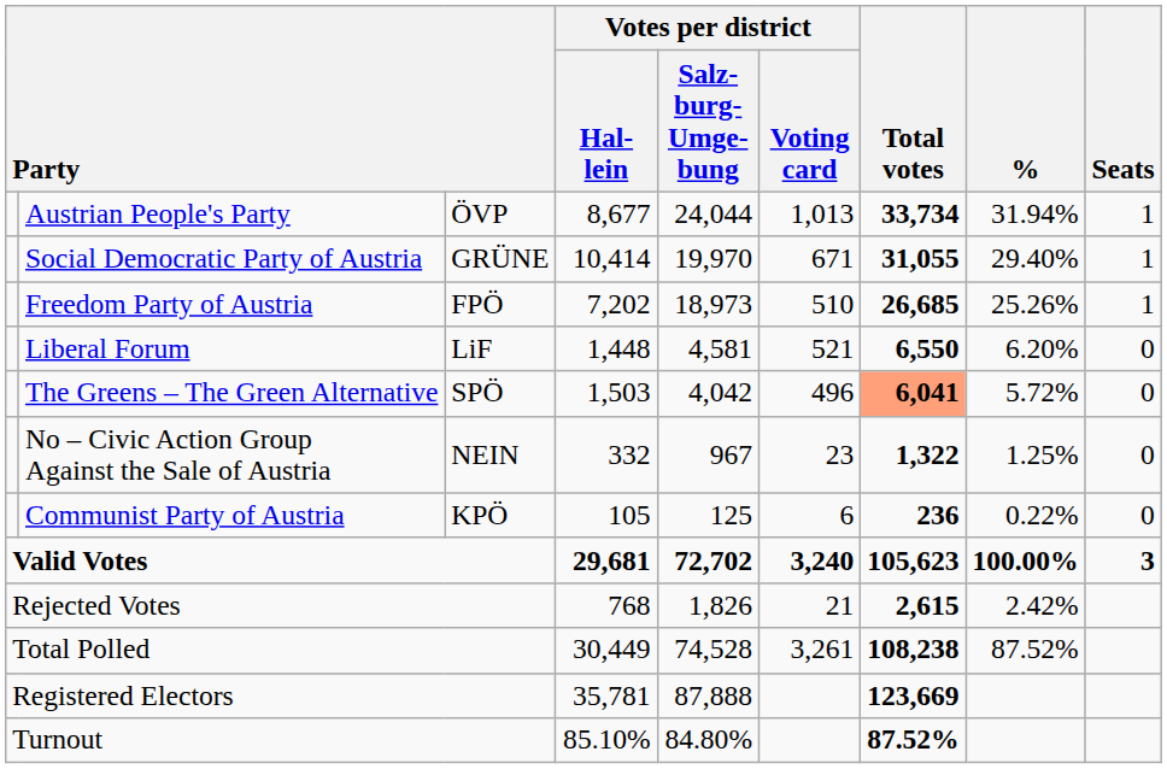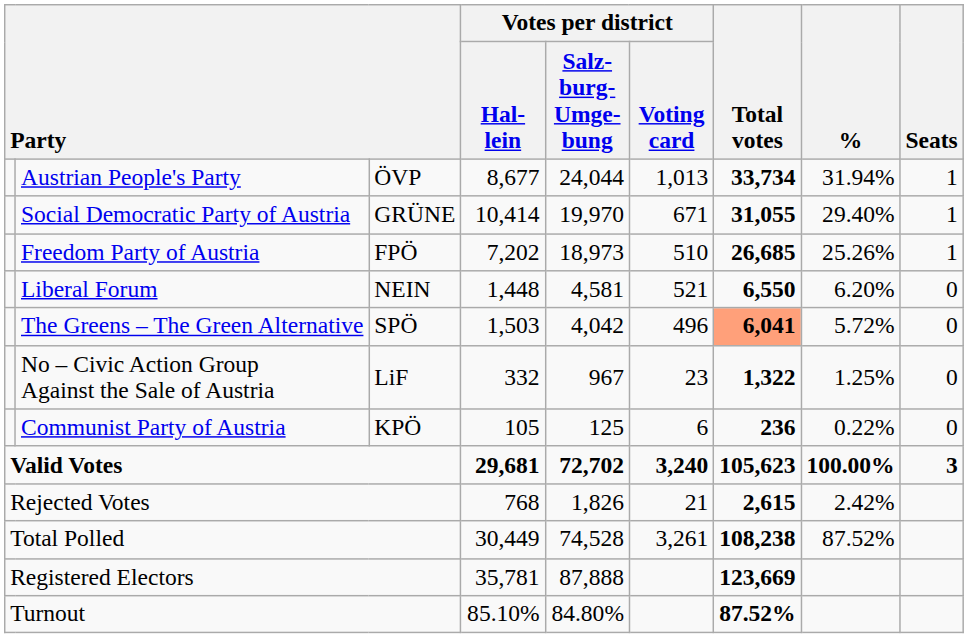 <table class="wikitable" border="1" style="text-align:right;">
 <tr>
 <th style="text-align:left;" valign=bottom rowspan=2 colspan=3>Party</th>
 <th colspan=3>Votes per district</th>
 <th align=center valign=bottom rowspan=2 width="50">Total<br>votes</th>
 <th align=center valign=bottom rowspan=2 width="50">%</th>
 <th align=center valign=bottom rowspan=2>Seats</th>
 </tr>
 <tr>
 <th align=center valign=bottom width="50"><a href='#'>Hal-<br>lein</a></th>
 <th align=center valign=bottom width="50"><a href='#'>Salz-<br>burg-<br>Umge-<br>bung</a></th>
 <th align=center valign=bottom width="50"><a href='#'>Voting<br>card</a></th>
 </tr>
 <tr>
 <td></td>
 <td align=left><a href='#'>Austrian People's Party</a></td>
 <td align=left>ÖVP</td>
 <td>8,677</td>
 <td>24,044</td>
 <td>1,013</td>
 <td><strong>33,734</strong></td>
 <td>31.94%</td>
 <td>1</td>
 </tr>
 <tr>
 <td></td>
 <td align=left><a href='#'>Social Democratic Party of Austria</a></td>
 <td align=left>GRÜNE</td>
 <td>10,414</td>
 <td>19,970</td>
 <td>671</td>
 <td><strong>31,055</strong></td>
 <td>29.40%</td>
 <td>1</td>
 </tr>
 <tr>
 <td></td>
 <td align=left><a href='#'>Freedom Party of Austria</a></td>
 <td align=left>FPÖ</td>
 <td>7,202</td>
 <td>18,973</td>
 <td>510</td>
 <td><strong>26,685</strong></td>
 <td>25.26%</td>
 <td>1</td>
 </tr>
 <tr>
 <td></td>
 <td align=left><a href='#'>Liberal Forum</a></td>
-<td align=left>LiF</td>
+<td align=left>NEIN</td>
 <td>1,448</td>
 <td>4,581</td>
 <td>521</td>
 <td><strong>6,550</strong></td>
 <td>6.20%</td>
 <td>0</td>
 </tr>
 <tr>
 <td></td>
 <td align=left style="white-space: nowrap;"><a href='#'>The Greens – The Green Alternative</a></td>
 <td align=left>SPÖ</td>
 <td>1,503</td>
 <td>4,042</td>
 <td>496</td>
 <td style="background: lightsalmon;"><strong>6,041</strong></td>
 <td>5.72%</td>
 <td>0</td>
 </tr>
 <tr>
 <td></td>
 <td align=left>No – Civic Action Group<br>Against the Sale of Austria</td>
-<td align=left>NEIN</td>
+<td align=left>LiF</td>
 <td>332</td>
 <td>967</td>
 <td>23</td>
 <td><strong>1,322</strong></td>
 <td>1.25%</td>
 <td>0</td>
 </tr>
 <tr>
 <td></td>
 <td align=left><a href='#'>Communist Party of Austria</a></td>
 <td align=left>KPÖ</td>
 <td>105</td>
 <td>125</td>
 <td>6</td>
 <td><strong>236</strong></td>
 <td>0.22%</td>
 <td>0</td>
 </tr>
 <tr style="font-weight:bold">
 <td align=left colspan=3>Valid Votes</td>
 <td>29,681</td>
 <td>72,702</td>
 <td>3,240</td>
 <td>105,623</td>
 <td>100.00%</td>
 <td>3</td>
 </tr>
 <tr>
 <td align=left colspan=3>Rejected Votes</td>
 <td>768</td>
 <td>1,826</td>
 <td>21</td>
 <td><strong>2,615</strong></td>
 <td>2.42%</td>
 <td></td>
 </tr>
 <tr>
 <td align=left colspan=3>Total Polled</td>
 <td>30,449</td>
 <td>74,528</td>
 <td>3,261</td>
 <td><strong>108,238</strong></td>
 <td>87.52%</td>
 <td></td>
 </tr>
 <tr>
 <td align=left colspan=3>Registered Electors</td>
 <td>35,781</td>
 <td>87,888</td>
 <td></td>
 <td><strong>123,669</strong></td>
 <td></td>
 <td></td>
 </tr>
 <tr>
 <td align=left colspan=3>Turnout</td>
 <td>85.10%</td>
 <td>84.80%</td>
 <td></td>
 <td><strong>87.52%</strong></td>
 <td></td>
 <td></td>
 </tr>
 </table>
